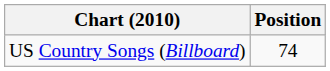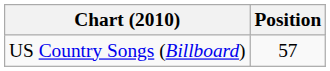 <table class="wikitable sortable">
 <tr>
 <th scope="col">Chart (2010)</th>
 <th scope="col">Position</th>
 </tr>
 <tr>
 <td>US <a href='#'>Country Songs</a> (<em><a href='#'>Billboard</a></em>)</td>
-<td align="center">74</td>
+<td align="center">57</td>
 </tr>
 </table>
